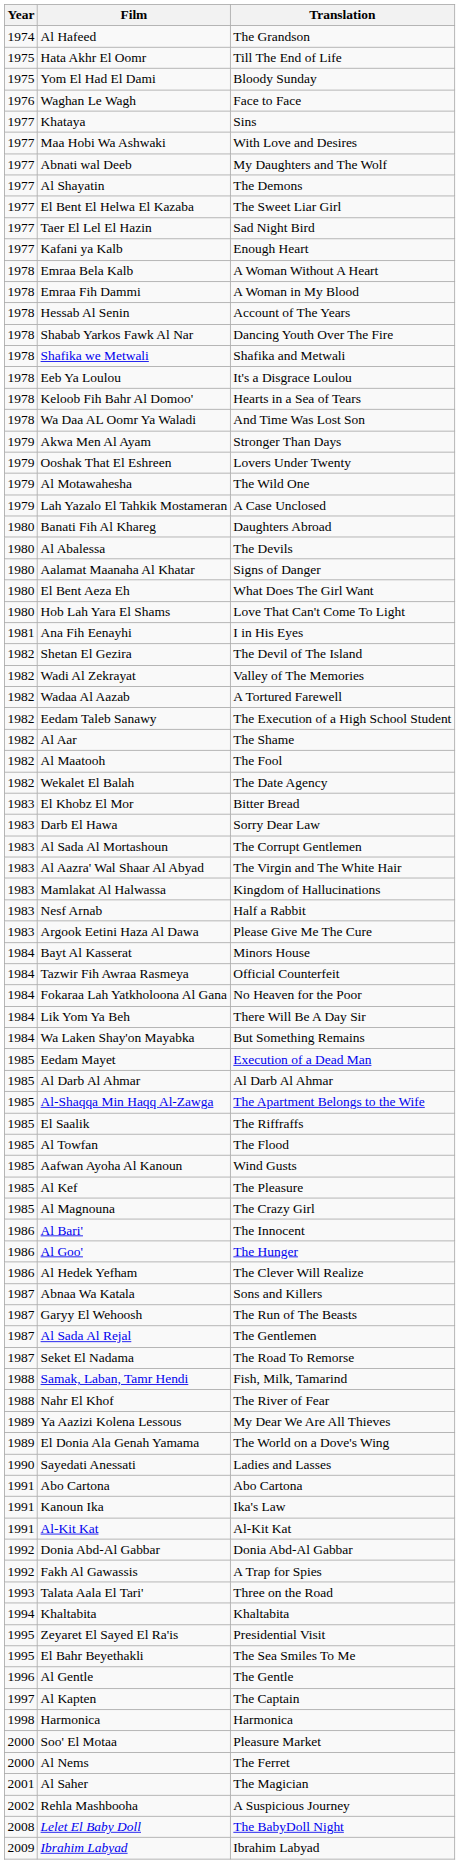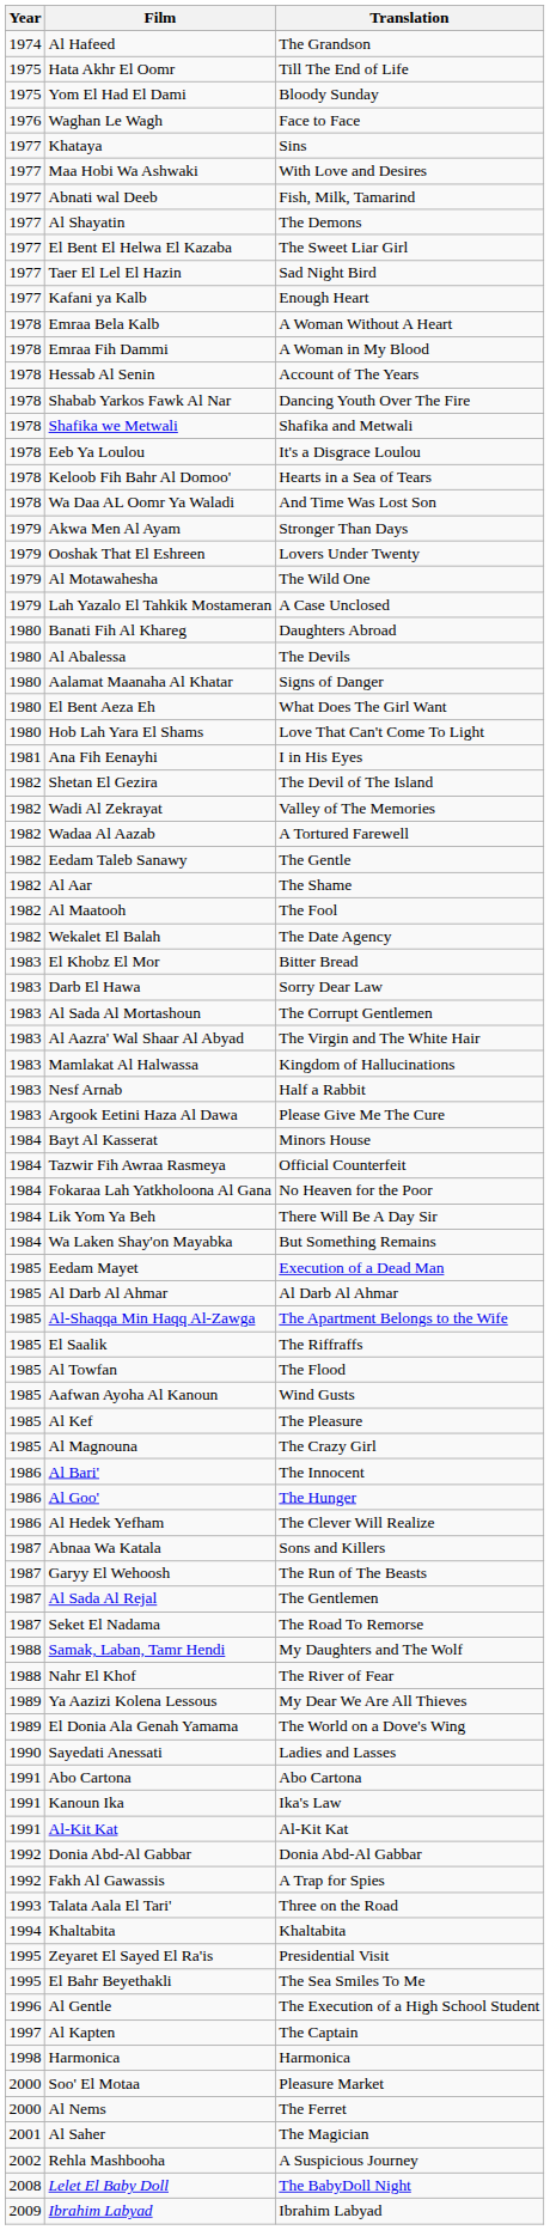 <table class="wikitable">
 <tr>
 <th>Year</th>
 <th>Film</th>
 <th>Translation</th>
 </tr>
 <tr>
 <td>1974</td>
 <td>Al Hafeed</td>
 <td>The Grandson</td>
 </tr>
 <tr>
 <td>1975</td>
 <td>Hata Akhr El Oomr</td>
 <td>Till The End of Life</td>
 </tr>
 <tr>
 <td>1975</td>
 <td>Yom El Had El Dami</td>
 <td>Bloody Sunday</td>
 </tr>
 <tr>
 <td>1976</td>
 <td>Waghan Le Wagh</td>
 <td>Face to Face</td>
 </tr>
 <tr>
 <td>1977</td>
 <td>Khataya</td>
 <td>Sins</td>
 </tr>
 <tr>
 <td>1977</td>
 <td>Maa Hobi Wa Ashwaki</td>
 <td>With Love and Desires</td>
 </tr>
 <tr>
 <td>1977</td>
 <td>Abnati wal Deeb</td>
-<td>My Daughters and The Wolf</td>
+<td>Fish, Milk, Tamarind</td>
 </tr>
 <tr>
 <td>1977</td>
 <td>Al Shayatin</td>
 <td>The Demons</td>
 </tr>
 <tr>
 <td>1977</td>
 <td>El Bent El Helwa El Kazaba</td>
 <td>The Sweet Liar Girl</td>
 </tr>
 <tr>
 <td>1977</td>
 <td>Taer El Lel El Hazin</td>
 <td>Sad Night Bird</td>
 </tr>
 <tr>
 <td>1977</td>
 <td>Kafani ya Kalb</td>
 <td>Enough Heart</td>
 </tr>
 <tr>
 <td>1978</td>
 <td>Emraa Bela Kalb</td>
 <td>A Woman Without A Heart</td>
 </tr>
 <tr>
 <td>1978</td>
 <td>Emraa Fih Dammi</td>
 <td>A Woman in My Blood</td>
 </tr>
 <tr>
 <td>1978</td>
 <td>Hessab Al Senin</td>
 <td>Account of The Years</td>
 </tr>
 <tr>
 <td>1978</td>
 <td>Shabab Yarkos Fawk Al Nar</td>
 <td>Dancing Youth Over The Fire</td>
 </tr>
 <tr>
 <td>1978</td>
 <td><a href='#'>Shafika we Metwali</a></td>
 <td>Shafika and Metwali</td>
 </tr>
 <tr>
 <td>1978</td>
 <td>Eeb Ya Loulou</td>
 <td>It's a Disgrace Loulou</td>
 </tr>
 <tr>
 <td>1978</td>
 <td>Keloob Fih Bahr Al Domoo'</td>
 <td>Hearts in a Sea of Tears</td>
 </tr>
 <tr>
 <td>1978</td>
 <td>Wa Daa AL Oomr Ya Waladi</td>
 <td>And Time Was Lost Son</td>
 </tr>
 <tr>
 <td>1979</td>
 <td>Akwa Men Al Ayam</td>
 <td>Stronger Than Days</td>
 </tr>
 <tr>
 <td>1979</td>
 <td>Ooshak That El Eshreen</td>
 <td>Lovers Under Twenty</td>
 </tr>
 <tr>
 <td>1979</td>
 <td>Al Motawahesha</td>
 <td>The Wild One</td>
 </tr>
 <tr>
 <td>1979</td>
 <td>Lah Yazalo El Tahkik Mostameran</td>
 <td>A Case Unclosed</td>
 </tr>
 <tr>
 <td>1980</td>
 <td>Banati Fih Al Khareg</td>
 <td>Daughters Abroad</td>
 </tr>
 <tr>
 <td>1980</td>
 <td>Al Abalessa</td>
 <td>The Devils</td>
 </tr>
 <tr>
 <td>1980</td>
 <td>Aalamat Maanaha Al Khatar</td>
 <td>Signs of Danger</td>
 </tr>
 <tr>
 <td>1980</td>
 <td>El Bent Aeza Eh</td>
 <td>What Does The Girl Want</td>
 </tr>
 <tr>
 <td>1980</td>
 <td>Hob Lah Yara El Shams</td>
 <td>Love That Can't Come To Light</td>
 </tr>
 <tr>
 <td>1981</td>
 <td>Ana Fih Eenayhi</td>
 <td>I in His Eyes</td>
 </tr>
 <tr>
 <td>1982</td>
 <td>Shetan El Gezira</td>
 <td>The Devil of The Island</td>
 </tr>
 <tr>
 <td>1982</td>
 <td>Wadi Al Zekrayat</td>
 <td>Valley of The Memories</td>
 </tr>
 <tr>
 <td>1982</td>
 <td>Wadaa Al Aazab</td>
 <td>A Tortured Farewell</td>
 </tr>
 <tr>
 <td>1982</td>
 <td>Eedam Taleb Sanawy</td>
-<td>The Execution of a High School Student</td>
+<td>The Gentle</td>
 </tr>
 <tr>
 <td>1982</td>
 <td>Al Aar</td>
 <td>The Shame</td>
 </tr>
 <tr>
 <td>1982</td>
 <td>Al Maatooh</td>
 <td>The Fool</td>
 </tr>
 <tr>
 <td>1982</td>
 <td>Wekalet El Balah</td>
 <td>The Date Agency</td>
 </tr>
 <tr>
 <td>1983</td>
 <td>El Khobz El Mor</td>
 <td>Bitter Bread</td>
 </tr>
 <tr>
 <td>1983</td>
 <td>Darb El Hawa</td>
 <td>Sorry Dear Law</td>
 </tr>
 <tr>
 <td>1983</td>
 <td>Al Sada Al Mortashoun</td>
 <td>The Corrupt Gentlemen</td>
 </tr>
 <tr>
 <td>1983</td>
 <td>Al Aazra' Wal Shaar Al Abyad</td>
 <td>The Virgin and The White Hair</td>
 </tr>
 <tr>
 <td>1983</td>
 <td>Mamlakat Al Halwassa</td>
 <td>Kingdom of Hallucinations</td>
 </tr>
 <tr>
 <td>1983</td>
 <td>Nesf Arnab</td>
 <td>Half a Rabbit</td>
 </tr>
 <tr>
 <td>1983</td>
 <td>Argook Eetini Haza Al Dawa</td>
 <td>Please Give Me The Cure</td>
 </tr>
 <tr>
 <td>1984</td>
 <td>Bayt Al Kasserat</td>
 <td>Minors House</td>
 </tr>
 <tr>
 <td>1984</td>
 <td>Tazwir Fih Awraa Rasmeya</td>
 <td>Official Counterfeit</td>
 </tr>
 <tr>
 <td>1984</td>
 <td>Fokaraa Lah Yatkholoona Al Gana</td>
 <td>No Heaven for the Poor</td>
 </tr>
 <tr>
 <td>1984</td>
 <td>Lik Yom Ya Beh</td>
 <td>There Will Be A Day Sir</td>
 </tr>
 <tr>
 <td>1984</td>
 <td>Wa Laken Shay'on Mayabka</td>
 <td>But Something Remains</td>
 </tr>
 <tr>
 <td>1985</td>
 <td>Eedam Mayet</td>
 <td><a href='#'>Execution of a Dead Man</a></td>
 </tr>
 <tr>
 <td>1985</td>
 <td>Al Darb Al Ahmar</td>
 <td>Al Darb Al Ahmar</td>
 </tr>
 <tr>
 <td>1985</td>
 <td><a href='#'>Al-Shaqqa Min Haqq Al-Zawga</a></td>
 <td><a href='#'>The Apartment Belongs to the Wife</a></td>
 </tr>
 <tr>
 <td>1985</td>
 <td>El Saalik</td>
 <td>The Riffraffs</td>
 </tr>
 <tr>
 <td>1985</td>
 <td>Al Towfan</td>
 <td>The Flood</td>
 </tr>
 <tr>
 <td>1985</td>
 <td>Aafwan Ayoha Al Kanoun</td>
 <td>Wind Gusts</td>
 </tr>
 <tr>
 <td>1985</td>
 <td>Al Kef</td>
 <td>The Pleasure</td>
 </tr>
 <tr>
 <td>1985</td>
 <td>Al Magnouna</td>
 <td>The Crazy Girl</td>
 </tr>
 <tr>
 <td>1986</td>
 <td><a href='#'>Al Bari'</a></td>
 <td>The Innocent</td>
 </tr>
 <tr>
 <td>1986</td>
 <td><a href='#'>Al Goo'</a></td>
 <td><a href='#'>The Hunger</a></td>
 </tr>
 <tr>
 <td>1986</td>
 <td>Al Hedek Yefham</td>
 <td>The Clever Will Realize</td>
 </tr>
 <tr>
 <td>1987</td>
 <td>Abnaa Wa Katala</td>
 <td>Sons and Killers</td>
 </tr>
 <tr>
 <td>1987</td>
 <td>Garyy El Wehoosh</td>
 <td>The Run of The Beasts</td>
 </tr>
 <tr>
 <td>1987</td>
 <td><a href='#'>Al Sada Al Rejal</a></td>
 <td>The Gentlemen</td>
 </tr>
 <tr>
 <td>1987</td>
 <td>Seket El Nadama</td>
 <td>The Road To Remorse</td>
 </tr>
 <tr>
 <td>1988</td>
 <td><a href='#'>Samak, Laban, Tamr Hendi</a></td>
-<td>Fish, Milk, Tamarind</td>
+<td>My Daughters and The Wolf</td>
 </tr>
 <tr>
 <td>1988</td>
 <td>Nahr El Khof</td>
 <td>The River of Fear</td>
 </tr>
 <tr>
 <td>1989</td>
 <td>Ya Aazizi Kolena Lessous</td>
 <td>My Dear We Are All Thieves</td>
 </tr>
 <tr>
 <td>1989</td>
 <td>El Donia Ala Genah Yamama</td>
 <td>The World on a Dove's Wing</td>
 </tr>
 <tr>
 <td>1990</td>
 <td>Sayedati Anessati</td>
 <td>Ladies and Lasses</td>
 </tr>
 <tr>
 <td>1991</td>
 <td>Abo Cartona</td>
 <td>Abo Cartona</td>
 </tr>
 <tr>
 <td>1991</td>
 <td>Kanoun Ika</td>
 <td>Ika's Law</td>
 </tr>
 <tr>
 <td>1991</td>
 <td><a href='#'>Al-Kit Kat</a></td>
 <td>Al-Kit Kat</td>
 </tr>
 <tr>
 <td>1992</td>
 <td>Donia Abd-Al Gabbar</td>
 <td>Donia Abd-Al Gabbar</td>
 </tr>
 <tr>
 <td>1992</td>
 <td>Fakh Al Gawassis</td>
 <td>A Trap for Spies</td>
 </tr>
 <tr>
 <td>1993</td>
 <td>Talata Aala El Tari'</td>
 <td>Three on the Road</td>
 </tr>
 <tr>
 <td>1994</td>
 <td>Khaltabita</td>
 <td>Khaltabita</td>
 </tr>
 <tr>
 <td>1995</td>
 <td>Zeyaret El Sayed El Ra'is</td>
 <td>Presidential Visit</td>
 </tr>
 <tr>
 <td>1995</td>
 <td>El Bahr Beyethakli</td>
 <td>The Sea Smiles To Me</td>
 </tr>
 <tr>
 <td>1996</td>
 <td>Al Gentle</td>
-<td>The Gentle</td>
+<td>The Execution of a High School Student</td>
 </tr>
 <tr>
 <td>1997</td>
 <td>Al Kapten</td>
 <td>The Captain</td>
 </tr>
 <tr>
 <td>1998</td>
 <td>Harmonica</td>
 <td>Harmonica</td>
 </tr>
 <tr>
 <td>2000</td>
 <td>Soo' El Motaa</td>
 <td>Pleasure Market</td>
 </tr>
 <tr>
 <td>2000</td>
 <td>Al Nems</td>
 <td>The Ferret</td>
 </tr>
 <tr>
 <td>2001</td>
 <td>Al Saher</td>
 <td>The Magician</td>
 </tr>
 <tr>
 <td>2002</td>
 <td>Rehla Mashbooha</td>
 <td>A Suspicious Journey</td>
 </tr>
 <tr>
 <td>2008</td>
 <td><em><a href='#'>Lelet El Baby Doll</a></em></td>
 <td><a href='#'>The BabyDoll Night</a></td>
 </tr>
 <tr>
 <td>2009</td>
 <td><em><a href='#'>Ibrahim Labyad</a></em></td>
 <td>Ibrahim Labyad</td>
 </tr>
 </table>
